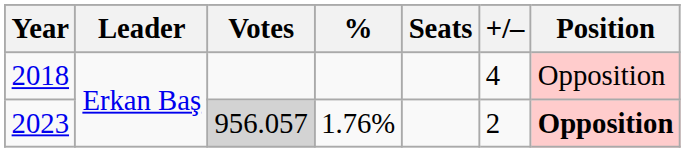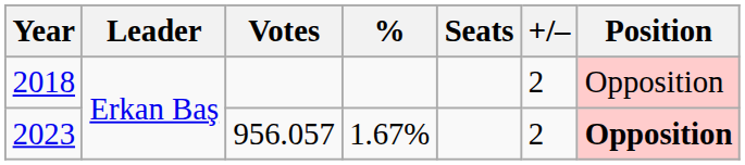 <table class="wikitable" style="font-size:95%; text-align:left;">
 <tr>
 <th>Year</th>
 <th>Leader</th>
 <th>Votes</th>
 <th>%</th>
 <th>Seats</th>
 <th>+/–</th>
 <th>Position</th>
 </tr>
 <tr>
 <td><a href='#'>2018</a></td>
 <td rowspan="2"><a href='#'>Erkan Baş</a></td>
 <td></td>
 <td></td>
 <td></td>
-<td>4</td>
+<td>2</td>
 <td style="background:#fcc;">Opposition</td>
 </tr>
 <tr>
 <td><a href='#'>2023</a></td>
-<td style="background: lightgrey;">956.057</td>
-<td>1.76%</td>
+<td>956.057</td>
+<td>1.67%</td>
 <td></td>
 <td>2</td>
 <td style="background:#fcc;"><strong>Opposition</strong></td>
 </tr>
 </table>
